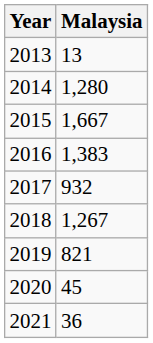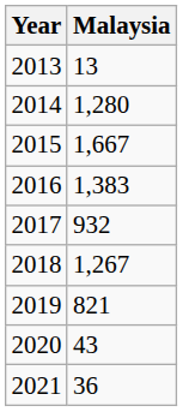 <table class="wikitable">
 <tr>
 <th>Year</th>
 <th>Malaysia</th>
 </tr>
 <tr>
 <td>2013</td>
 <td>13</td>
 </tr>
 <tr>
 <td>2014</td>
 <td>1,280</td>
 </tr>
 <tr>
 <td>2015</td>
 <td>1,667</td>
 </tr>
 <tr>
 <td>2016</td>
 <td>1,383</td>
 </tr>
 <tr>
 <td>2017</td>
 <td>932</td>
 </tr>
 <tr>
 <td>2018</td>
 <td>1,267</td>
 </tr>
 <tr>
 <td>2019</td>
 <td>821</td>
 </tr>
 <tr>
 <td>2020</td>
-<td>45</td>
+<td>43</td>
 </tr>
 <tr>
 <td>2021</td>
 <td>36</td>
 </tr>
 </table>
